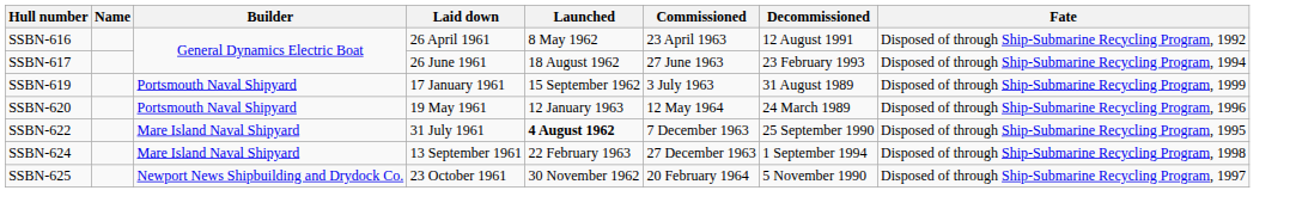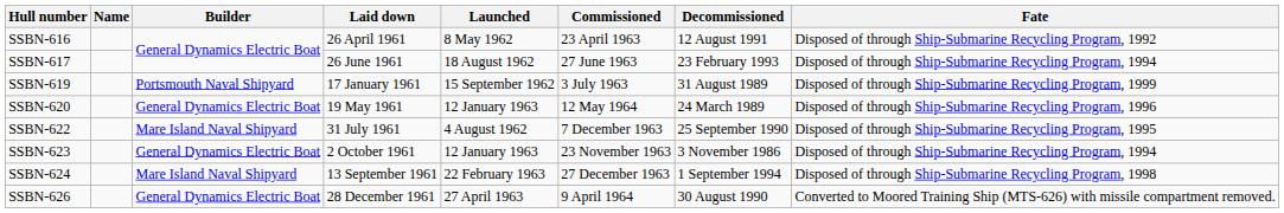 <table class="wikitable">
 <tr>
 <th>Hull number</th>
 <th>Name</th>
 <th>Builder</th>
 <th>Laid down</th>
 <th>Launched</th>
 <th>Commissioned</th>
 <th>Decommissioned</th>
 <th>Fate</th>
 </tr>
 <tr>
 <td>SSBN-616</td>
 <td></td>
 <td rowspan="2" align="center"><a href='#'>General Dynamics Electric Boat</a></td>
 <td>26 April 1961</td>
 <td>8 May 1962</td>
 <td>23 April 1963</td>
 <td>12 August 1991</td>
 <td>Disposed of through <a href='#'>Ship-Submarine Recycling Program</a>, 1992</td>
 </tr>
 <tr>
 <td>SSBN-617</td>
 <td></td>
 <td>26 June 1961</td>
 <td>18 August 1962</td>
 <td>27 June 1963</td>
 <td>23 February 1993</td>
 <td>Disposed of through <a href='#'>Ship-Submarine Recycling Program</a>, 1994</td>
 </tr>
 <tr>
 <td>SSBN-619</td>
 <td></td>
 <td><a href='#'>Portsmouth Naval Shipyard</a></td>
 <td>17 January 1961</td>
 <td>15 September 1962</td>
 <td>3 July 1963</td>
 <td>31 August 1989</td>
 <td>Disposed of through <a href='#'>Ship-Submarine Recycling Program</a>, 1999</td>
 </tr>
 <tr>
 <td>SSBN-620</td>
 <td></td>
-<td><a href='#'>Portsmouth Naval Shipyard</a></td>
+<td><a href='#'>General Dynamics Electric Boat</a></td>
 <td>19 May 1961</td>
 <td>12 January 1963</td>
 <td>12 May 1964</td>
 <td>24 March 1989</td>
 <td>Disposed of through <a href='#'>Ship-Submarine Recycling Program</a>, 1996</td>
 </tr>
 <tr>
 <td>SSBN-622</td>
 <td></td>
 <td><a href='#'>Mare Island Naval Shipyard</a></td>
 <td>31 July 1961</td>
-<td><strong>4 August 1962</strong></td>
+<td>4 August 1962</td>
 <td>7 December 1963</td>
 <td>25 September 1990</td>
 <td>Disposed of through <a href='#'>Ship-Submarine Recycling Program</a>, 1995</td>
+</tr>
+<tr>
+<td>SSBN-623</td>
+<td></td>
+<td><a href='#'>General Dynamics Electric Boat</a></td>
+<td>2 October 1961</td>
+<td>12 January 1963</td>
+<td>23 November 1963</td>
+<td>3 November 1986</td>
+<td>Disposed of through <a href='#'>Ship-Submarine Recycling Program</a>, 1994</td>
 </tr>
 <tr>
 <td>SSBN-624</td>
 <td></td>
 <td><a href='#'>Mare Island Naval Shipyard</a></td>
 <td>13 September 1961</td>
 <td>22 February 1963</td>
 <td>27 December 1963</td>
 <td>1 September 1994</td>
 <td>Disposed of through <a href='#'>Ship-Submarine Recycling Program</a>, 1998</td>
 </tr>
 <tr>
-<td>SSBN-625</td>
+<td>SSBN-626</td>
 <td></td>
-<td><a href='#'>Newport News Shipbuilding and Drydock Co.</a></td>
-<td>23 October 1961</td>
-<td>30 November 1962</td>
-<td>20 February 1964</td>
-<td>5 November 1990</td>
-<td>Disposed of through <a href='#'>Ship-Submarine Recycling Program</a>, 1997</td>
+<td><a href='#'>General Dynamics Electric Boat</a></td>
+<td>28 December 1961</td>
+<td>27 April 1963</td>
+<td>9 April 1964</td>
+<td>30 August 1990</td>
+<td>Converted to Moored Training Ship (MTS-626) with missile compartment removed.</td>
 </tr>
 </table>
